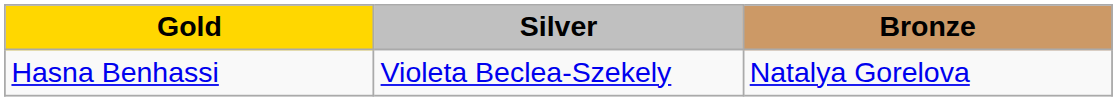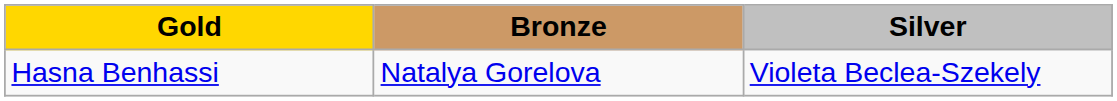 <table class="wikitable" style="text-align:left">
 <tr align="center">
 <td width=200 bgcolor=gold><strong>Gold</strong></td>
+<td width=200 bgcolor=CC9966><strong>Bronze</strong></td>
 <td width=200 bgcolor=silver><strong>Silver</strong></td>
-<td width=200 bgcolor=CC9966><strong>Bronze</strong></td>
 </tr>
 <tr>
 <td><a href='#'>Hasna Benhassi</a><br><em></em></td>
+<td><a href='#'>Natalya Gorelova</a><br><em></em></td>
 <td><a href='#'>Violeta Beclea-Szekely</a><br><em></em></td>
-<td><a href='#'>Natalya Gorelova</a><br><em></em></td>
 </tr>
 </table>
